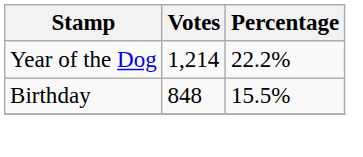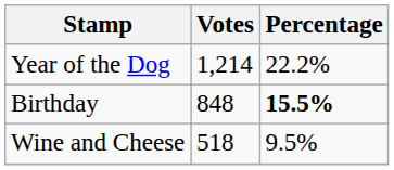 <table class="wikitable sortable">
 <tr>
 <th>Stamp</th>
 <th>Votes</th>
 <th>Percentage</th>
 </tr>
 <tr>
 <td>Year of the <a href='#'>Dog</a></td>
 <td>1,214</td>
 <td>22.2%</td>
 </tr>
 <tr>
 <td>Birthday</td>
 <td>848</td>
-<td>15.5%</td>
+<td><strong>15.5%</strong></td>
+</tr>
+<tr>
+<td>Wine and Cheese</td>
+<td>518</td>
+<td>9.5%</td>
 </tr>
 <tr>
 </tr>
 </table>
